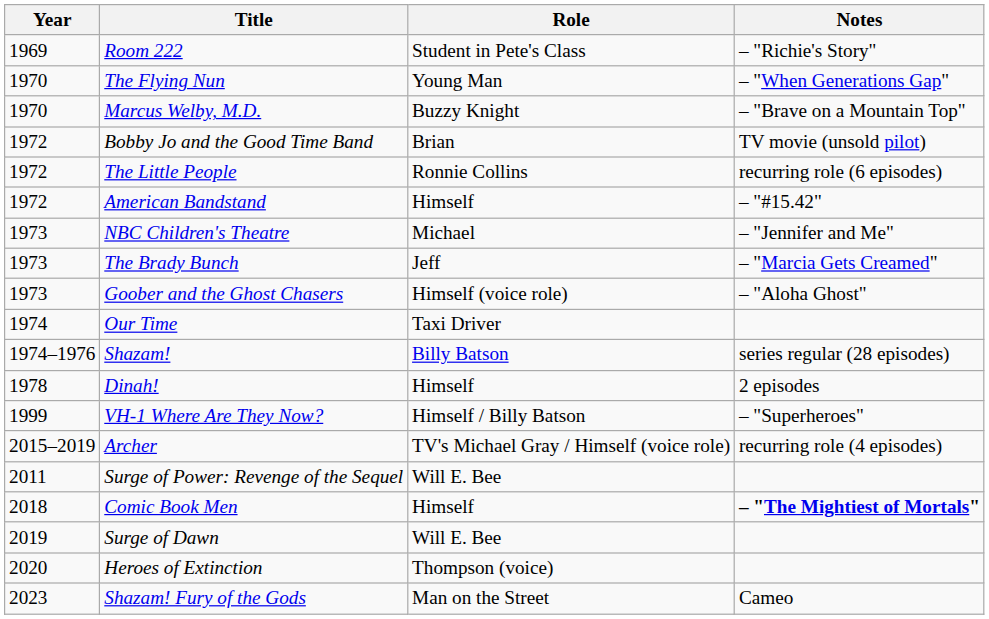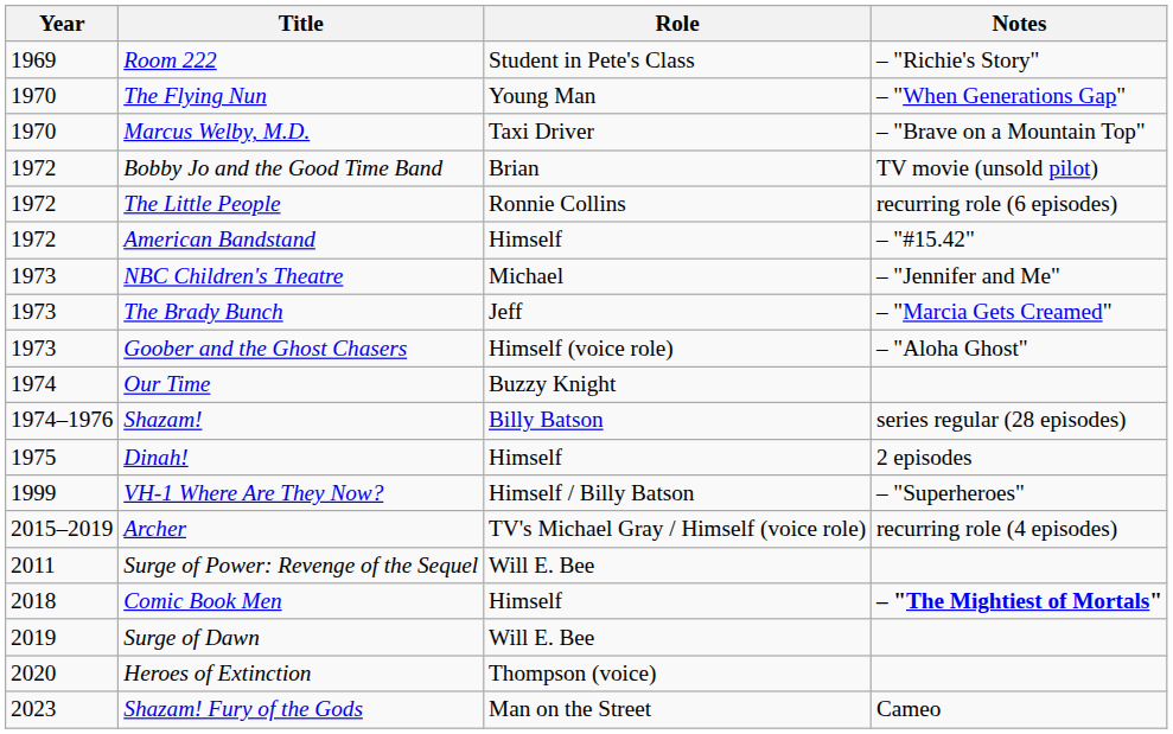 <table class="wikitable">
 <tr>
 <th>Year</th>
 <th>Title</th>
 <th>Role</th>
 <th>Notes</th>
 </tr>
 <tr>
 <td>1969</td>
 <td><em><a href='#'>Room 222</a></em></td>
 <td>Student in Pete's Class</td>
 <td>– "Richie's Story"</td>
 </tr>
 <tr>
 <td>1970</td>
 <td><em><a href='#'>The Flying Nun</a></em></td>
 <td>Young Man</td>
 <td>– "<a href='#'>When Generations Gap</a>"</td>
 </tr>
 <tr>
 <td>1970</td>
 <td><em><a href='#'>Marcus Welby, M.D.</a></em></td>
-<td>Buzzy Knight</td>
+<td>Taxi Driver</td>
 <td>– "Brave on a Mountain Top"</td>
 </tr>
 <tr>
 <td>1972</td>
 <td><em>Bobby Jo and the Good Time Band</em></td>
 <td>Brian</td>
 <td>TV movie (unsold <a href='#'>pilot</a>)</td>
 </tr>
 <tr>
 <td>1972</td>
 <td><em><a href='#'>The Little People</a></em></td>
 <td>Ronnie Collins</td>
 <td>recurring role (6 episodes)</td>
 </tr>
 <tr>
 <td>1972</td>
 <td><em><a href='#'>American Bandstand</a></em></td>
 <td>Himself</td>
 <td>– "#15.42"</td>
 </tr>
 <tr>
 <td>1973</td>
 <td><em><a href='#'>NBC Children's Theatre</a></em></td>
 <td>Michael</td>
 <td>– "Jennifer and Me"</td>
 </tr>
 <tr>
 <td>1973</td>
 <td><em><a href='#'>The Brady Bunch</a></em></td>
 <td>Jeff</td>
 <td>– "<a href='#'>Marcia Gets Creamed</a>"</td>
 </tr>
 <tr>
 <td>1973</td>
 <td><em><a href='#'>Goober and the Ghost Chasers</a></em></td>
 <td>Himself (voice role)</td>
 <td>– "Aloha Ghost"</td>
 </tr>
 <tr>
 <td>1974</td>
 <td><em><a href='#'>Our Time</a></em></td>
-<td>Taxi Driver</td>
+<td>Buzzy Knight</td>
 <td></td>
 </tr>
 <tr>
 <td>1974–1976</td>
 <td><em><a href='#'>Shazam!</a></em></td>
 <td><a href='#'>Billy Batson</a></td>
 <td>series regular (28 episodes)</td>
 </tr>
 <tr>
-<td>1978</td>
+<td>1975</td>
 <td><em><a href='#'>Dinah!</a></em></td>
 <td>Himself</td>
 <td>2 episodes</td>
 </tr>
 <tr>
 <td>1999</td>
 <td><em><a href='#'>VH-1 Where Are They Now?</a></em></td>
 <td>Himself / Billy Batson</td>
 <td>– "Superheroes"</td>
 </tr>
 <tr>
 <td>2015–2019</td>
 <td><em><a href='#'>Archer</a></em></td>
 <td>TV's Michael Gray / Himself (voice role)</td>
 <td>recurring role (4 episodes)</td>
 </tr>
 <tr>
 <td>2011</td>
 <td><em>Surge of Power: Revenge of the Sequel</em></td>
 <td>Will E. Bee</td>
 <td></td>
 </tr>
 <tr>
 <td>2018</td>
 <td><em><a href='#'>Comic Book Men</a></em></td>
 <td>Himself</td>
 <td><strong>– "<a href='#'>The Mightiest of Mortals</a>"</strong></td>
 </tr>
 <tr>
 <td>2019</td>
 <td><em>Surge of Dawn</em></td>
 <td>Will E. Bee</td>
 <td></td>
 </tr>
 <tr>
 <td>2020</td>
 <td><em>Heroes of Extinction</em></td>
 <td>Thompson (voice)</td>
 <td></td>
 </tr>
 <tr>
 <td>2023</td>
 <td><em><a href='#'>Shazam! Fury of the Gods</a></em></td>
 <td>Man on the Street</td>
 <td>Cameo</td>
 </tr>
 </table>
